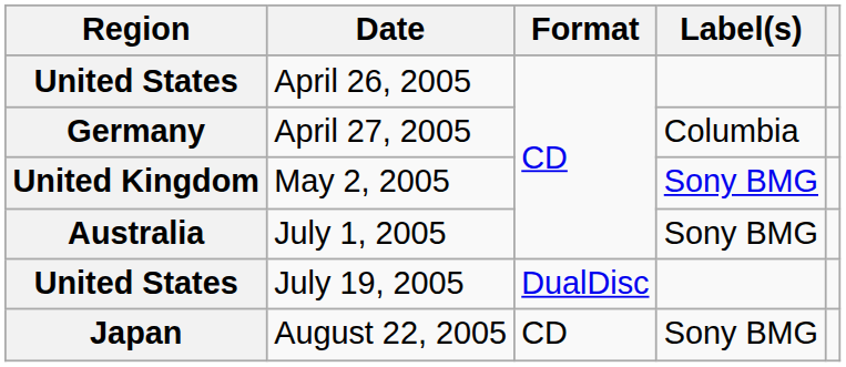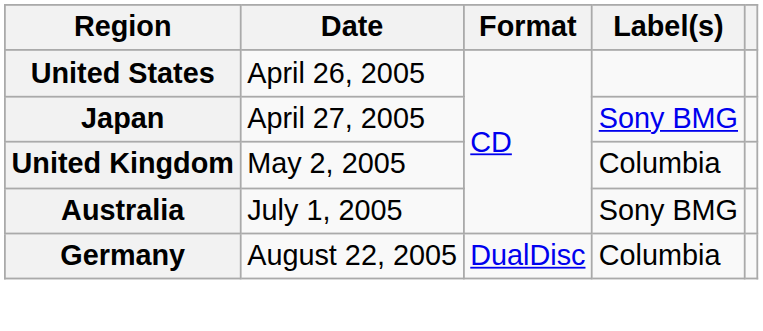 <table class="wikitable plainrowheaders">
 <tr>
 <th scope="col">Region</th>
 <th scope="col">Date</th>
 <th scope="col">Format</th>
 <th scope="col">Label(s)</th>
 <th scope="col"></th>
 </tr>
 <tr>
 <th scope="row">United States</th>
 <td>April 26, 2005</td>
 <td rowspan="4"><a href='#'>CD</a></td>
 <td></td>
 <td style="text-align:center"></td>
 </tr>
 <tr>
-<th scope="row">Germany</th>
+<th scope="row">Japan</th>
 <td>April 27, 2005</td>
-<td>Columbia</td>
+<td><a href='#'>Sony BMG</a></td>
 <td style="text-align:center"></td>
 </tr>
 <tr>
 <th scope="row">United Kingdom</th>
 <td>May 2, 2005</td>
-<td><a href='#'>Sony BMG</a></td>
+<td>Columbia</td>
 <td style="text-align:center"></td>
 </tr>
 <tr>
 <th scope="row">Australia</th>
 <td>July 1, 2005</td>
 <td>Sony BMG</td>
 <td style="text-align:center"></td>
 </tr>
 <tr>
-<th scope="row">United States</th>
-<td>July 19, 2005</td>
+<th scope="row">Germany</th>
+<td>August 22, 2005</td>
 <td><a href='#'>DualDisc</a></td>
-<td></td>
-<td style="text-align:center"></td>
-</tr>
-<tr>
-<th scope="row">Japan</th>
-<td>August 22, 2005</td>
-<td>CD</td>
-<td>Sony BMG</td>
+<td>Columbia</td>
 <td style="text-align:center"></td>
 </tr>
 </table>
